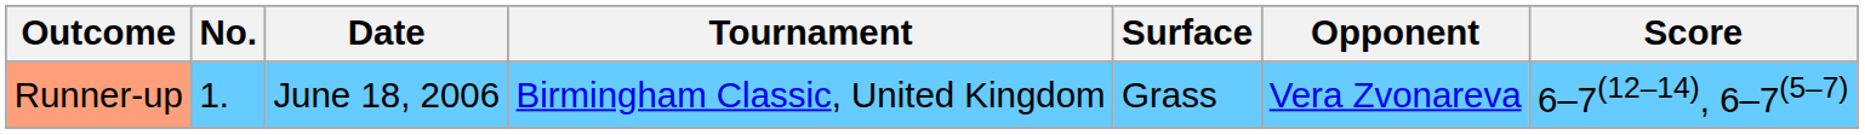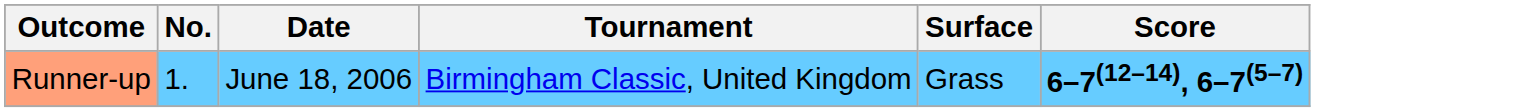 <table class="wikitable">
 <tr>
 <th>Outcome</th>
 <th>No.</th>
 <th>Date</th>
 <th>Tournament</th>
 <th>Surface</th>
-<th>Opponent</th>
 <th>Score</th>
 </tr>
 <tr bgcolor="#66CCFF">
 <td style="background:#ffa07a;">Runner-up</td>
 <td>1.</td>
 <td>June 18, 2006</td>
 <td><a href='#'>Birmingham Classic</a>, United Kingdom</td>
 <td>Grass</td>
-<td> <a href='#'>Vera Zvonareva</a></td>
-<td>6–7<sup>(12–14)</sup>, 6–7<sup>(5–7)</sup></td>
+<td><strong>6–7<sup>(12–14)</sup>, 6–7<sup>(5–7)</sup></strong></td>
 </tr>
 </table>
